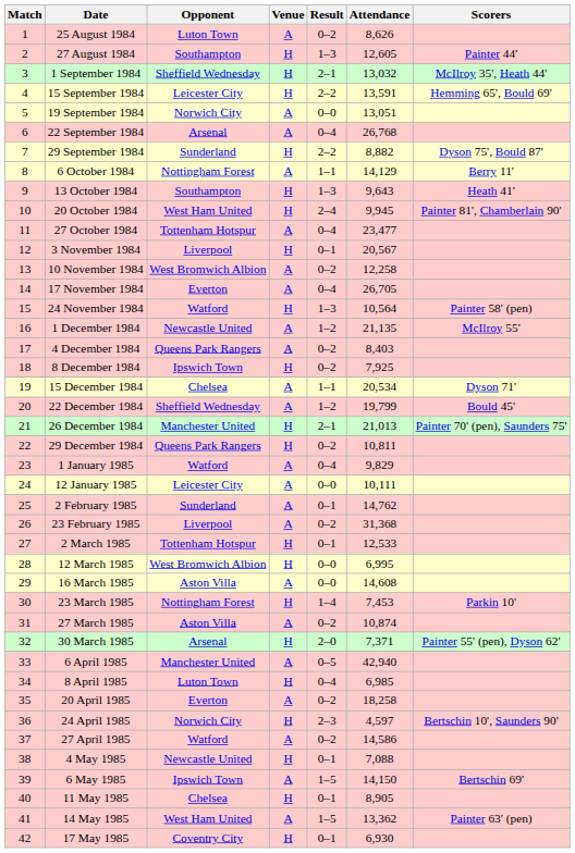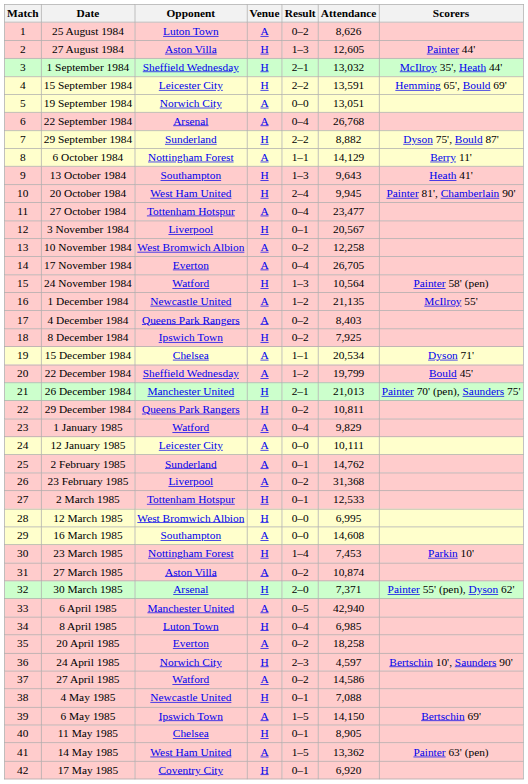 <table class="wikitable" style="font-size:100%; text-align:center">
 <tr>
 <th>Match</th>
 <th>Date</th>
 <th>Opponent</th>
 <th>Venue</th>
 <th>Result</th>
 <th>Attendance</th>
 <th>Scorers</th>
 </tr>
 <tr style="background-color: #FFCCCC;">
 <td>1</td>
 <td>25 August 1984</td>
 <td><a href='#'>Luton Town</a></td>
 <td><a href='#'>A</a></td>
 <td>0–2</td>
 <td>8,626</td>
 <td></td>
 </tr>
 <tr style="background-color: #FFCCCC;">
 <td>2</td>
 <td>27 August 1984</td>
-<td><a href='#'>Southampton</a></td>
+<td><a href='#'>Aston Villa</a></td>
 <td><a href='#'>H</a></td>
 <td>1–3</td>
 <td>12,605</td>
 <td><a href='#'>Painter</a> 44'</td>
 </tr>
 <tr style="background-color: #CCFFCC;">
 <td>3</td>
 <td>1 September 1984</td>
 <td><a href='#'>Sheffield Wednesday</a></td>
 <td><a href='#'>H</a></td>
 <td>2–1</td>
 <td>13,032</td>
 <td><a href='#'>McIlroy</a> 35', <a href='#'>Heath</a> 44'</td>
 </tr>
 <tr style="background-color: #FFFFCC;">
 <td>4</td>
 <td>15 September 1984</td>
 <td><a href='#'>Leicester City</a></td>
 <td><a href='#'>H</a></td>
 <td>2–2</td>
 <td>13,591</td>
 <td><a href='#'>Hemming</a> 65', <a href='#'>Bould</a> 69'</td>
 </tr>
 <tr style="background-color: #FFFFCC;">
 <td>5</td>
 <td>19 September 1984</td>
 <td><a href='#'>Norwich City</a></td>
 <td><a href='#'>A</a></td>
 <td>0–0</td>
 <td>13,051</td>
 <td></td>
 </tr>
 <tr style="background-color: #FFCCCC;">
 <td>6</td>
 <td>22 September 1984</td>
 <td><a href='#'>Arsenal</a></td>
 <td><a href='#'>A</a></td>
 <td>0–4</td>
 <td>26,768</td>
 <td></td>
 </tr>
 <tr style="background-color: #FFFFCC;">
 <td>7</td>
 <td>29 September 1984</td>
 <td><a href='#'>Sunderland</a></td>
 <td><a href='#'>H</a></td>
 <td>2–2</td>
 <td>8,882</td>
 <td><a href='#'>Dyson</a> 75', <a href='#'>Bould</a> 87'</td>
 </tr>
 <tr style="background-color: #FFFFCC;">
 <td>8</td>
 <td>6 October 1984</td>
 <td><a href='#'>Nottingham Forest</a></td>
 <td><a href='#'>A</a></td>
 <td>1–1</td>
 <td>14,129</td>
 <td><a href='#'>Berry</a> 11'</td>
 </tr>
 <tr style="background-color: #FFCCCC;">
 <td>9</td>
 <td>13 October 1984</td>
 <td><a href='#'>Southampton</a></td>
 <td><a href='#'>H</a></td>
 <td>1–3</td>
 <td>9,643</td>
 <td><a href='#'>Heath</a> 41'</td>
 </tr>
 <tr style="background-color: #FFCCCC;">
 <td>10</td>
 <td>20 October 1984</td>
 <td><a href='#'>West Ham United</a></td>
 <td><a href='#'>H</a></td>
 <td>2–4</td>
 <td>9,945</td>
 <td><a href='#'>Painter</a> 81', <a href='#'>Chamberlain</a> 90'</td>
 </tr>
 <tr style="background-color: #FFCCCC;">
 <td>11</td>
 <td>27 October 1984</td>
 <td><a href='#'>Tottenham Hotspur</a></td>
 <td><a href='#'>A</a></td>
 <td>0–4</td>
 <td>23,477</td>
 <td></td>
 </tr>
 <tr style="background-color: #FFCCCC;">
 <td>12</td>
 <td>3 November 1984</td>
 <td><a href='#'>Liverpool</a></td>
 <td><a href='#'>H</a></td>
 <td>0–1</td>
 <td>20,567</td>
 <td></td>
 </tr>
 <tr style="background-color: #FFCCCC;">
 <td>13</td>
 <td>10 November 1984</td>
 <td><a href='#'>West Bromwich Albion</a></td>
 <td><a href='#'>A</a></td>
 <td>0–2</td>
 <td>12,258</td>
 <td></td>
 </tr>
 <tr style="background-color: #FFCCCC;">
 <td>14</td>
 <td>17 November 1984</td>
 <td><a href='#'>Everton</a></td>
 <td><a href='#'>A</a></td>
 <td>0–4</td>
 <td>26,705</td>
 <td></td>
 </tr>
 <tr style="background-color: #FFCCCC;">
 <td>15</td>
 <td>24 November 1984</td>
 <td><a href='#'>Watford</a></td>
 <td><a href='#'>H</a></td>
 <td>1–3</td>
 <td>10,564</td>
 <td><a href='#'>Painter</a> 58' (pen)</td>
 </tr>
 <tr style="background-color: #FFCCCC;">
 <td>16</td>
 <td>1 December 1984</td>
 <td><a href='#'>Newcastle United</a></td>
 <td><a href='#'>A</a></td>
 <td>1–2</td>
 <td>21,135</td>
 <td><a href='#'>McIlroy</a> 55'</td>
 </tr>
 <tr style="background-color: #FFCCCC;">
 <td>17</td>
 <td>4 December 1984</td>
 <td><a href='#'>Queens Park Rangers</a></td>
 <td><a href='#'>A</a></td>
 <td>0–2</td>
 <td>8,403</td>
 <td></td>
 </tr>
 <tr style="background-color: #FFCCCC;">
 <td>18</td>
 <td>8 December 1984</td>
 <td><a href='#'>Ipswich Town</a></td>
 <td><a href='#'>H</a></td>
 <td>0–2</td>
 <td>7,925</td>
 <td></td>
 </tr>
 <tr style="background-color: #FFFFCC;">
 <td>19</td>
 <td>15 December 1984</td>
 <td><a href='#'>Chelsea</a></td>
 <td><a href='#'>A</a></td>
 <td>1–1</td>
 <td>20,534</td>
 <td><a href='#'>Dyson</a> 71'</td>
 </tr>
 <tr style="background-color: #FFCCCC;">
 <td>20</td>
 <td>22 December 1984</td>
 <td><a href='#'>Sheffield Wednesday</a></td>
 <td><a href='#'>A</a></td>
 <td>1–2</td>
 <td>19,799</td>
 <td><a href='#'>Bould</a> 45'</td>
 </tr>
 <tr style="background-color: #CCFFCC;">
 <td>21</td>
 <td>26 December 1984</td>
 <td><a href='#'>Manchester United</a></td>
 <td><a href='#'>H</a></td>
 <td>2–1</td>
 <td>21,013</td>
 <td><a href='#'>Painter</a> 70' (pen), <a href='#'>Saunders</a> 75'</td>
 </tr>
 <tr style="background-color: #FFCCCC;">
 <td>22</td>
 <td>29 December 1984</td>
 <td><a href='#'>Queens Park Rangers</a></td>
 <td><a href='#'>H</a></td>
 <td>0–2</td>
 <td>10,811</td>
 <td></td>
 </tr>
 <tr style="background-color: #FFCCCC;">
 <td>23</td>
 <td>1 January 1985</td>
 <td><a href='#'>Watford</a></td>
 <td><a href='#'>A</a></td>
 <td>0–4</td>
 <td>9,829</td>
 <td></td>
 </tr>
 <tr style="background-color: #FFFFCC;">
 <td>24</td>
 <td>12 January 1985</td>
 <td><a href='#'>Leicester City</a></td>
 <td><a href='#'>A</a></td>
 <td>0–0</td>
 <td>10,111</td>
 <td></td>
 </tr>
 <tr style="background-color: #FFCCCC;">
 <td>25</td>
 <td>2 February 1985</td>
 <td><a href='#'>Sunderland</a></td>
 <td><a href='#'>A</a></td>
 <td>0–1</td>
 <td>14,762</td>
 <td></td>
 </tr>
 <tr style="background-color: #FFCCCC;">
 <td>26</td>
 <td>23 February 1985</td>
 <td><a href='#'>Liverpool</a></td>
 <td><a href='#'>A</a></td>
 <td>0–2</td>
 <td>31,368</td>
 <td></td>
 </tr>
 <tr style="background-color: #FFCCCC;">
 <td>27</td>
 <td>2 March 1985</td>
 <td><a href='#'>Tottenham Hotspur</a></td>
 <td><a href='#'>H</a></td>
 <td>0–1</td>
 <td>12,533</td>
 <td></td>
 </tr>
 <tr style="background-color: #FFFFCC;">
 <td>28</td>
 <td>12 March 1985</td>
 <td><a href='#'>West Bromwich Albion</a></td>
 <td><a href='#'>H</a></td>
 <td>0–0</td>
 <td>6,995</td>
 <td></td>
 </tr>
 <tr style="background-color: #FFFFCC;">
 <td>29</td>
 <td>16 March 1985</td>
-<td><a href='#'>Aston Villa</a></td>
+<td><a href='#'>Southampton</a></td>
 <td><a href='#'>A</a></td>
 <td>0–0</td>
 <td>14,608</td>
 <td></td>
 </tr>
 <tr style="background-color: #FFCCCC;">
 <td>30</td>
 <td>23 March 1985</td>
 <td><a href='#'>Nottingham Forest</a></td>
 <td><a href='#'>H</a></td>
 <td>1–4</td>
 <td>7,453</td>
 <td><a href='#'>Parkin</a> 10'</td>
 </tr>
 <tr style="background-color: #FFCCCC;">
 <td>31</td>
 <td>27 March 1985</td>
 <td><a href='#'>Aston Villa</a></td>
 <td><a href='#'>A</a></td>
 <td>0–2</td>
 <td>10,874</td>
 <td></td>
 </tr>
 <tr style="background-color: #CCFFCC;">
 <td>32</td>
 <td>30 March 1985</td>
 <td><a href='#'>Arsenal</a></td>
 <td><a href='#'>H</a></td>
 <td>2–0</td>
 <td>7,371</td>
 <td><a href='#'>Painter</a> 55' (pen), <a href='#'>Dyson</a> 62'</td>
 </tr>
 <tr style="background-color: #FFCCCC;">
 <td>33</td>
 <td>6 April 1985</td>
 <td><a href='#'>Manchester United</a></td>
 <td><a href='#'>A</a></td>
 <td>0–5</td>
 <td>42,940</td>
 <td></td>
 </tr>
 <tr style="background-color: #FFCCCC;">
 <td>34</td>
 <td>8 April 1985</td>
 <td><a href='#'>Luton Town</a></td>
 <td><a href='#'>H</a></td>
 <td>0–4</td>
 <td>6,985</td>
 <td></td>
 </tr>
 <tr style="background-color: #FFCCCC;">
 <td>35</td>
 <td>20 April 1985</td>
 <td><a href='#'>Everton</a></td>
 <td><a href='#'>A</a></td>
 <td>0–2</td>
 <td>18,258</td>
 <td></td>
 </tr>
 <tr style="background-color: #FFCCCC;">
 <td>36</td>
 <td>24 April 1985</td>
 <td><a href='#'>Norwich City</a></td>
 <td><a href='#'>H</a></td>
 <td>2–3</td>
 <td>4,597</td>
 <td><a href='#'>Bertschin</a> 10', <a href='#'>Saunders</a> 90'</td>
 </tr>
 <tr style="background-color: #FFCCCC;">
 <td>37</td>
 <td>27 April 1985</td>
 <td><a href='#'>Watford</a></td>
 <td><a href='#'>A</a></td>
 <td>0–2</td>
 <td>14,586</td>
 <td></td>
 </tr>
 <tr style="background-color: #FFCCCC;">
 <td>38</td>
 <td>4 May 1985</td>
 <td><a href='#'>Newcastle United</a></td>
 <td><a href='#'>H</a></td>
 <td>0–1</td>
 <td>7,088</td>
 <td></td>
 </tr>
 <tr style="background-color: #FFCCCC;">
 <td>39</td>
 <td>6 May 1985</td>
 <td><a href='#'>Ipswich Town</a></td>
 <td><a href='#'>A</a></td>
 <td>1–5</td>
 <td>14,150</td>
 <td><a href='#'>Bertschin</a> 69'</td>
 </tr>
 <tr style="background-color: #FFCCCC;">
 <td>40</td>
 <td>11 May 1985</td>
 <td><a href='#'>Chelsea</a></td>
 <td><a href='#'>H</a></td>
 <td>0–1</td>
 <td>8,905</td>
 <td></td>
 </tr>
 <tr style="background-color: #FFCCCC;">
 <td>41</td>
 <td>14 May 1985</td>
 <td><a href='#'>West Ham United</a></td>
 <td><a href='#'>A</a></td>
 <td>1–5</td>
 <td>13,362</td>
 <td><a href='#'>Painter</a> 63' (pen)</td>
 </tr>
 <tr style="background-color: #FFCCCC;">
 <td>42</td>
 <td>17 May 1985</td>
 <td><a href='#'>Coventry City</a></td>
 <td><a href='#'>H</a></td>
 <td>0–1</td>
-<td>6,930</td>
+<td>6,920</td>
 <td></td>
 </tr>
 </table>
